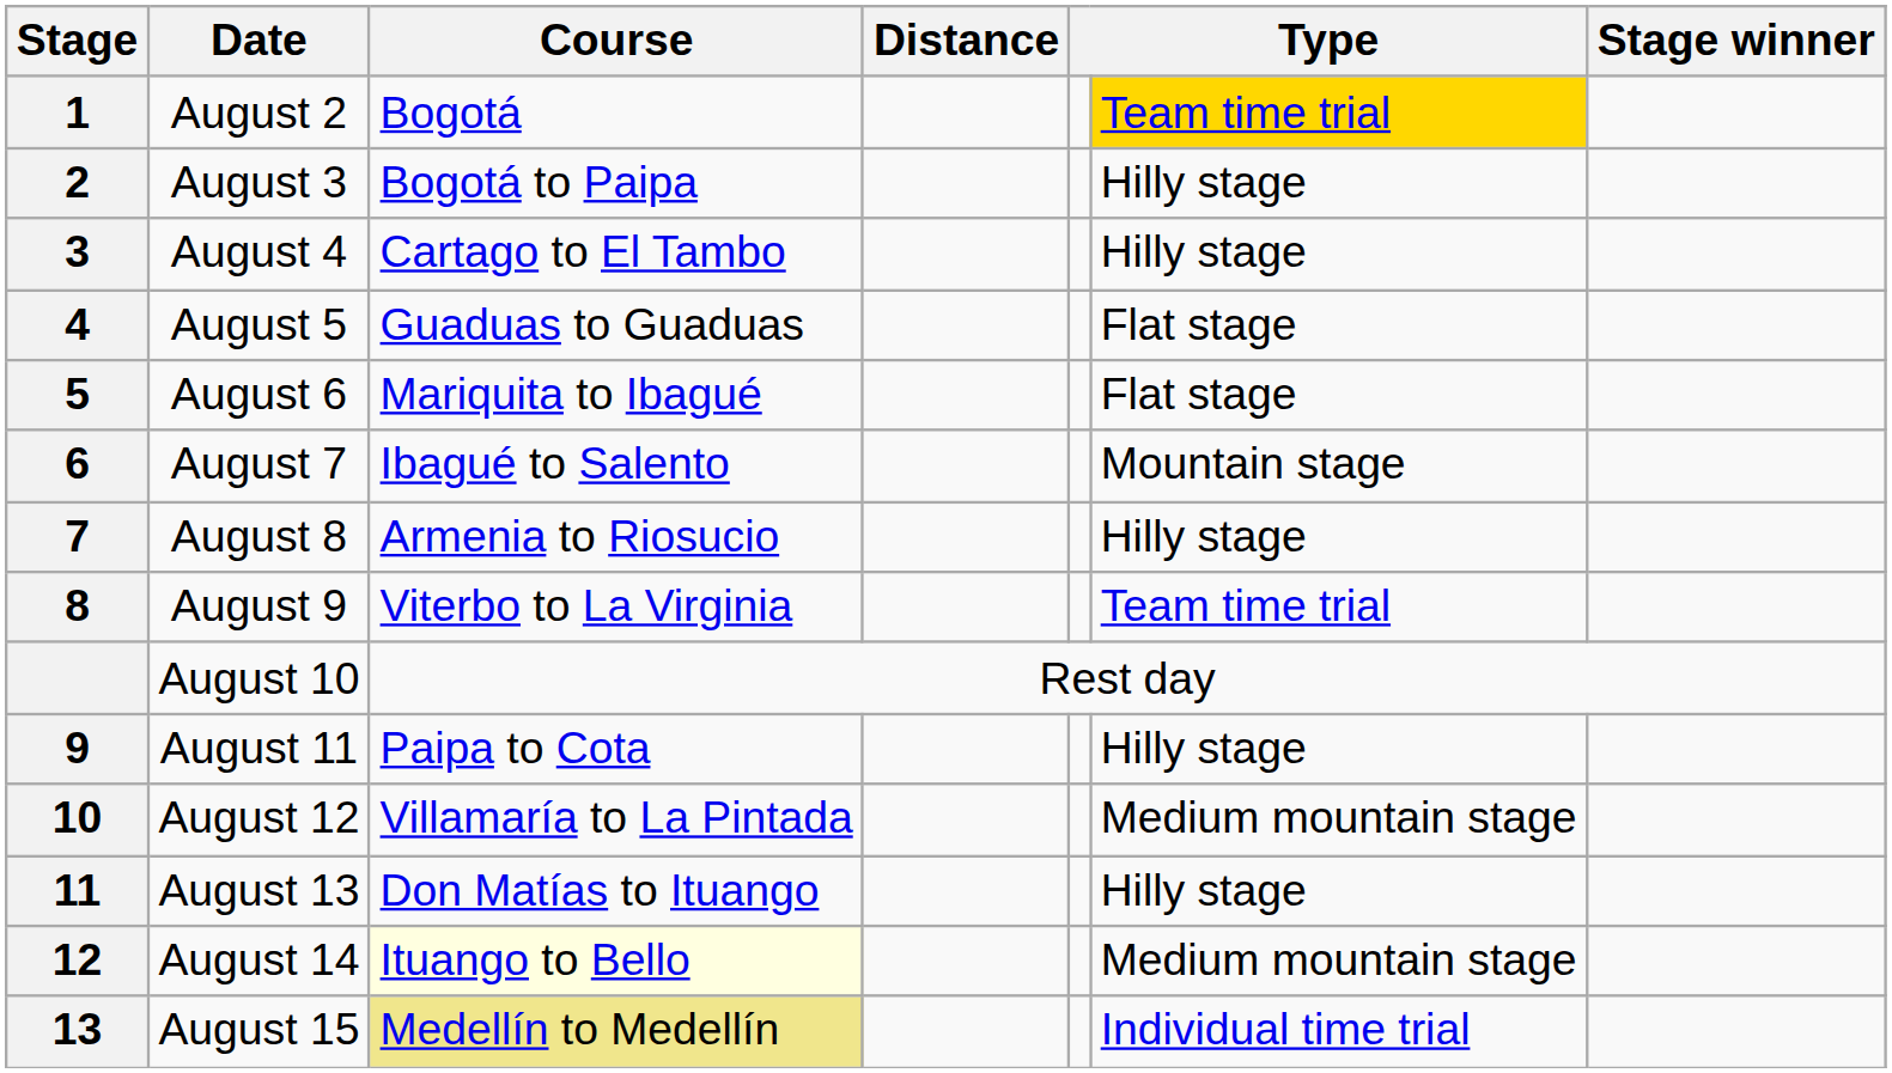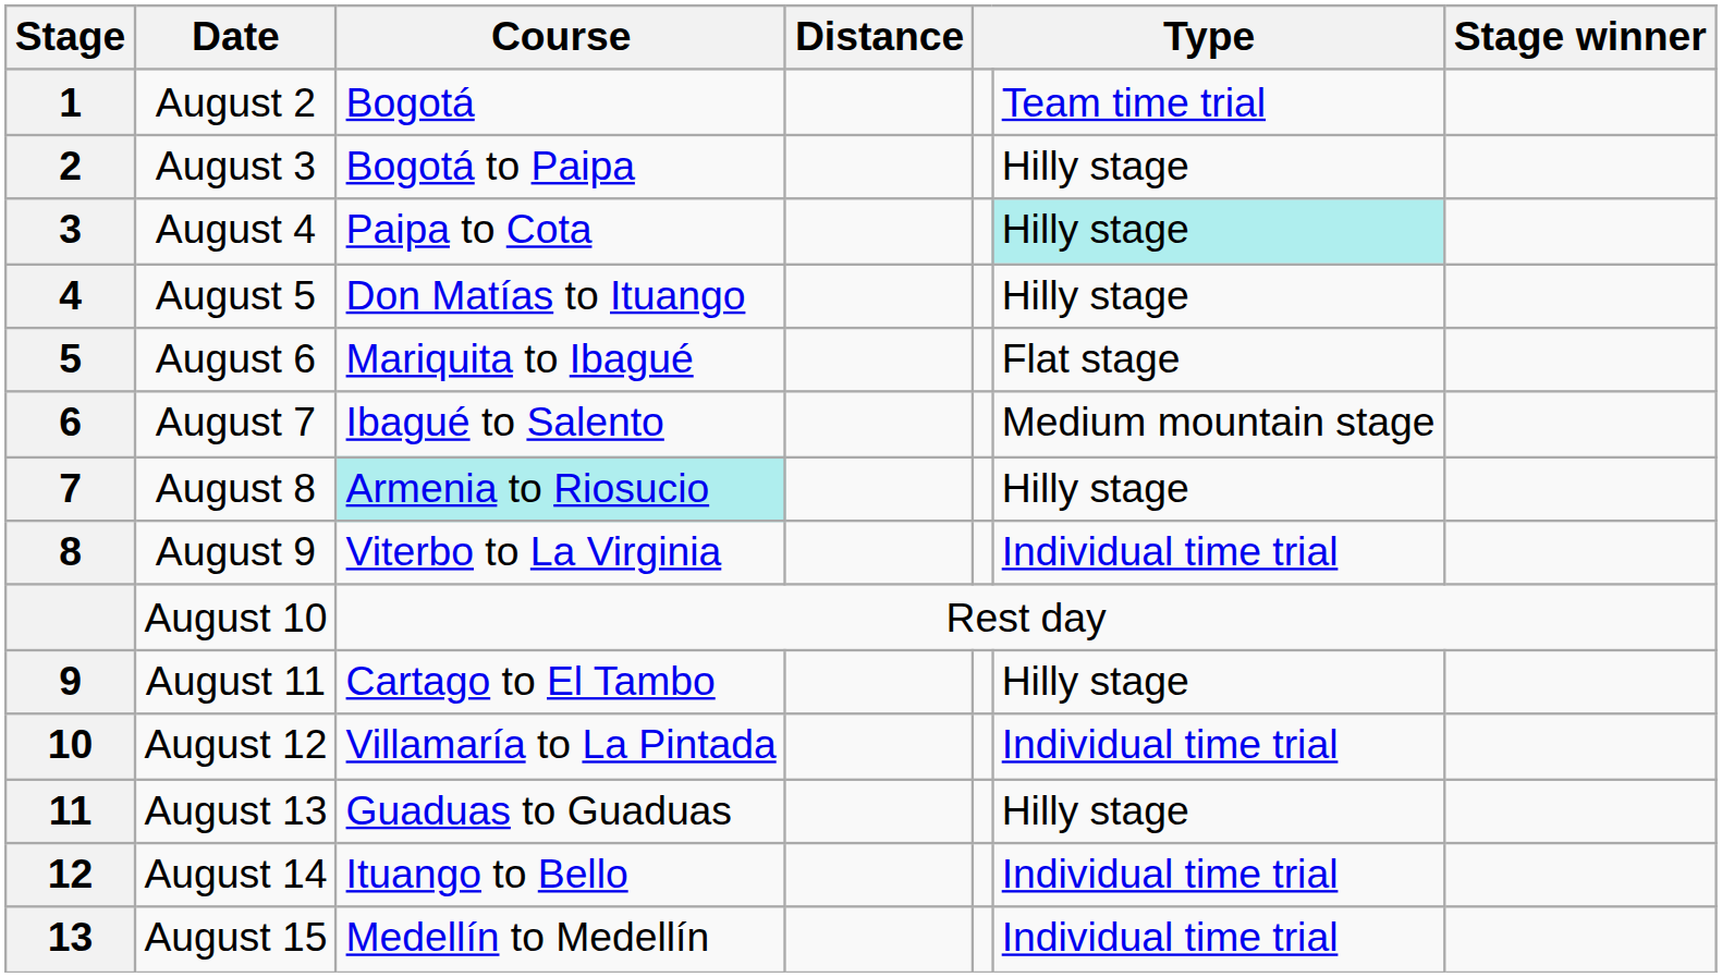 <table class="wikitable">
 <tr>
 <th scope="col">Stage</th>
 <th scope="col">Date</th>
 <th scope="col">Course</th>
 <th scope="col">Distance</th>
 <th scope="col" colspan="2">Type</th>
 <th scope="col">Stage winner</th>
 </tr>
 <tr>
 <th scope="row" style="text-align:center;">1</th>
 <td style="text-align:center;">August 2</td>
 <td><a href='#'>Bogotá</a></td>
 <td style="text-align:center;"></td>
 <td></td>
-<td style="background: gold;"><a href='#'>Team time trial</a></td>
+<td><a href='#'>Team time trial</a></td>
 <td></td>
 </tr>
 <tr>
 <th scope="row" style="text-align:center;">2</th>
 <td style="text-align:center;">August 3</td>
 <td><a href='#'>Bogotá</a> to <a href='#'>Paipa</a></td>
 <td style="text-align:center;"></td>
 <td></td>
 <td>Hilly stage</td>
 <td></td>
 </tr>
 <tr>
 <th scope="row" style="text-align:center;">3</th>
 <td style="text-align:center;">August 4</td>
-<td><a href='#'>Cartago</a> to <a href='#'>El Tambo</a></td>
+<td><a href='#'>Paipa</a> to <a href='#'>Cota</a></td>
 <td style="text-align:center;"></td>
 <td></td>
-<td>Hilly stage</td>
+<td style="background: paleturquoise;">Hilly stage</td>
 <td></td>
 </tr>
 <tr>
 <th scope="row" style="text-align:center;">4</th>
 <td style="text-align:center;">August 5</td>
-<td><a href='#'>Guaduas</a> to Guaduas</td>
+<td><a href='#'>Don Matías</a> to <a href='#'>Ituango</a></td>
 <td style="text-align:center;"></td>
 <td></td>
-<td>Flat stage</td>
+<td>Hilly stage</td>
 <td></td>
 </tr>
 <tr>
 <th scope="row" style="text-align:center;">5</th>
 <td style="text-align:center;">August 6</td>
 <td><a href='#'>Mariquita</a> to <a href='#'>Ibagué</a></td>
 <td style="text-align:center;"></td>
 <td></td>
 <td>Flat stage</td>
 <td></td>
 </tr>
 <tr>
 <th scope="row" style="text-align:center;">6</th>
 <td style="text-align:center;">August 7</td>
 <td><a href='#'>Ibagué</a> to <a href='#'>Salento</a></td>
 <td style="text-align:center;"></td>
 <td></td>
-<td>Mountain stage</td>
+<td>Medium mountain stage</td>
 <td></td>
 </tr>
 <tr>
 <th scope="row" style="text-align:center;">7</th>
 <td style="text-align:center;">August 8</td>
-<td><a href='#'>Armenia</a> to <a href='#'>Riosucio</a></td>
+<td style="background: paleturquoise;"><a href='#'>Armenia</a> to <a href='#'>Riosucio</a></td>
 <td style="text-align:center;"></td>
 <td></td>
 <td>Hilly stage</td>
 <td></td>
 </tr>
 <tr>
 <th scope="row" style="text-align:center;">8</th>
 <td style="text-align:center;">August 9</td>
 <td><a href='#'>Viterbo</a> to <a href='#'>La Virginia</a></td>
 <td style="text-align:center;"></td>
 <td></td>
-<td><a href='#'>Team time trial</a></td>
+<td><a href='#'>Individual time trial</a></td>
 <td></td>
 </tr>
 <tr>
 <th scope="row"></th>
 <td style="text-align:center;">August 10</td>
 <td colspan="5" style="text-align:center">Rest day</td>
 </tr>
 <tr>
 <th scope="row" style="text-align:center;">9</th>
 <td style="text-align:center;">August 11</td>
-<td><a href='#'>Paipa</a> to <a href='#'>Cota</a></td>
+<td><a href='#'>Cartago</a> to <a href='#'>El Tambo</a></td>
 <td style="text-align:center;"></td>
 <td></td>
 <td>Hilly stage</td>
 <td></td>
 </tr>
 <tr>
 <th scope="row" style="text-align:center;">10</th>
 <td style="text-align:center;">August 12</td>
 <td><a href='#'>Villamaría</a> to <a href='#'>La Pintada</a></td>
 <td style="text-align:center;"></td>
 <td></td>
-<td>Medium mountain stage</td>
+<td><a href='#'>Individual time trial</a></td>
 <td></td>
 </tr>
 <tr>
 <th scope="row" style="text-align:center;">11</th>
 <td style="text-align:center;">August 13</td>
-<td><a href='#'>Don Matías</a> to <a href='#'>Ituango</a></td>
+<td><a href='#'>Guaduas</a> to Guaduas</td>
 <td style="text-align:center;"></td>
 <td></td>
 <td>Hilly stage</td>
 <td></td>
 </tr>
 <tr>
 <th scope="row" style="text-align:center;">12</th>
 <td style="text-align:center;">August 14</td>
-<td style="background: lightyellow;"><a href='#'>Ituango</a> to <a href='#'>Bello</a></td>
+<td><a href='#'>Ituango</a> to <a href='#'>Bello</a></td>
 <td style="text-align:center;"></td>
 <td></td>
-<td>Medium mountain stage</td>
+<td><a href='#'>Individual time trial</a></td>
 <td></td>
 </tr>
 <tr>
 <th scope="row" style="text-align:center;">13</th>
 <td style="text-align:center;">August 15</td>
-<td style="background: khaki;"><a href='#'>Medellín</a> to Medellín</td>
+<td><a href='#'>Medellín</a> to Medellín</td>
 <td style="text-align:center;"></td>
 <td></td>
 <td><a href='#'>Individual time trial</a></td>
 <td></td>
 </tr>
 </table>
